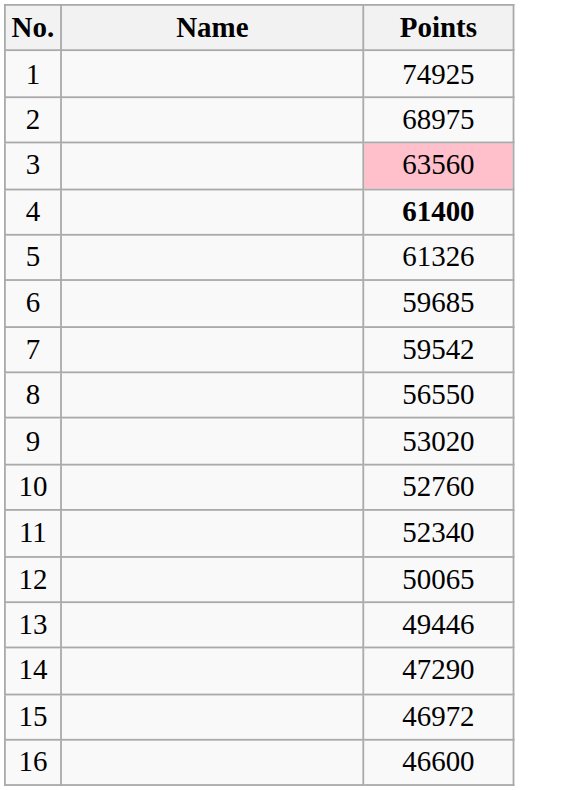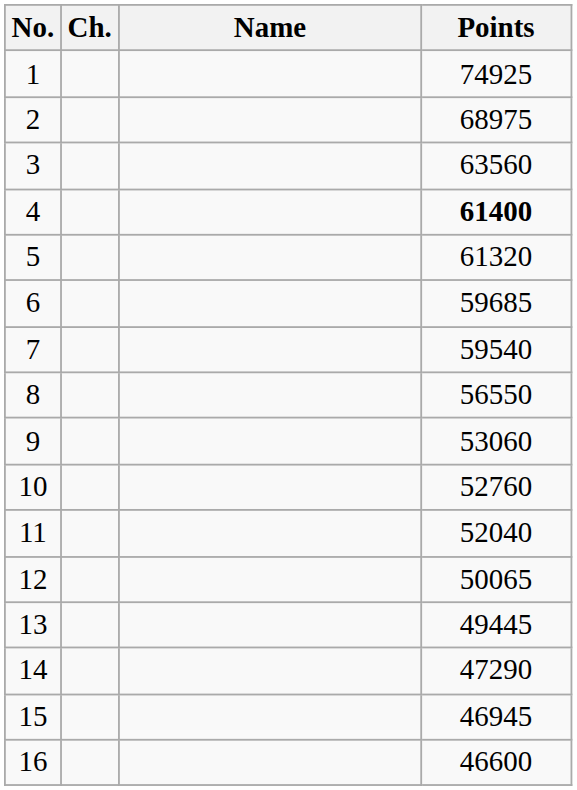 <table class="wikitable" style="text-align: center;">
 <tr>
 <th>No.</th>
+<th>Ch.</th>
 <th align="left"; width=160>Name</th>
 <th width=75>Points</th>
 </tr>
 <tr>
 <td>1</td>
+<td></td>
 <td style="text-align:left;"></td>
 <td>74925</td>
 </tr>
 <tr>
 <td>2</td>
+<td></td>
 <td style="text-align:left;"></td>
 <td>68975</td>
 </tr>
 <tr>
 <td>3</td>
+<td></td>
 <td style="text-align:left;"></td>
-<td style="background: pink;">63560</td>
+<td>63560</td>
 </tr>
 <tr>
 <td>4</td>
+<td></td>
 <td style="text-align:left;"></td>
 <td><strong>61400</strong></td>
 </tr>
 <tr>
 <td>5</td>
+<td></td>
 <td style="text-align:left;"></td>
-<td>61326</td>
+<td>61320</td>
 </tr>
 <tr>
 <td>6</td>
+<td></td>
 <td style="text-align:left;"></td>
 <td>59685</td>
 </tr>
 <tr>
 <td>7</td>
+<td></td>
 <td style="text-align:left;"></td>
-<td>59542</td>
+<td>59540</td>
 </tr>
 <tr>
 <td>8</td>
+<td></td>
 <td style="text-align:left;"></td>
 <td>56550</td>
 </tr>
 <tr>
 <td>9</td>
+<td></td>
 <td style="text-align:left;"></td>
-<td>53020</td>
+<td>53060</td>
 </tr>
 <tr>
 <td>10</td>
+<td></td>
 <td style="text-align:left;"></td>
 <td>52760</td>
 </tr>
 <tr>
 <td>11</td>
+<td></td>
 <td style="text-align:left;"></td>
-<td>52340</td>
+<td>52040</td>
 </tr>
 <tr>
 <td>12</td>
+<td></td>
 <td style="text-align:left;"></td>
 <td>50065</td>
 </tr>
 <tr>
 <td>13</td>
+<td></td>
 <td style="text-align:left;"></td>
-<td>49446</td>
+<td>49445</td>
 </tr>
 <tr>
 <td>14</td>
+<td></td>
 <td style="text-align:left;"></td>
 <td>47290</td>
 </tr>
 <tr>
 <td>15</td>
+<td></td>
 <td style="text-align:left;"></td>
-<td>46972</td>
+<td>46945</td>
 </tr>
 <tr>
 <td>16</td>
+<td></td>
 <td style="text-align:left;"></td>
 <td>46600</td>
 </tr>
 </table>
